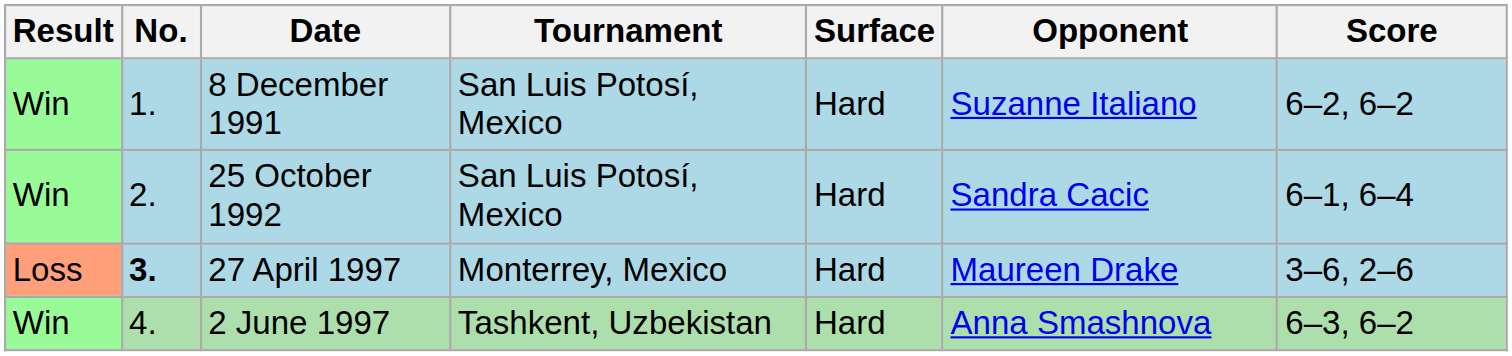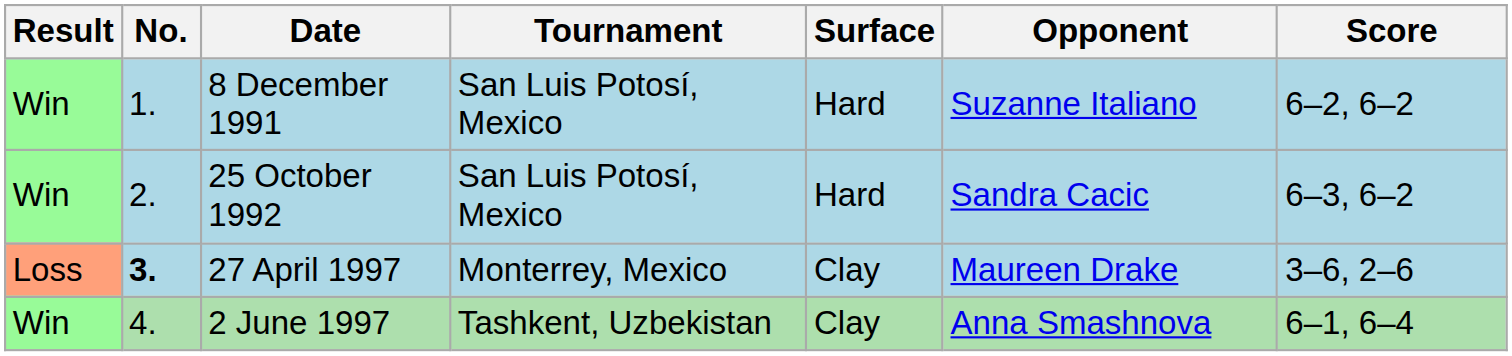 <table class="sortable wikitable" style="font-size:97%;">
 <tr>
 <th style="width:40px">Result</th>
 <th style="width:30px">No.</th>
 <th style="width:110px">Date</th>
 <th style="width:160px">Tournament</th>
 <th style="width:50px">Surface</th>
 <th style="width:150px">Opponent</th>
 <th style="width:100px" class="unsortable">Score</th>
 </tr>
 <tr style="background:lightblue;">
 <td style="background:#98fb98;">Win</td>
 <td>1.</td>
 <td>8 December 1991</td>
 <td>San Luis Potosí, Mexico</td>
 <td>Hard</td>
 <td> <a href='#'>Suzanne Italiano</a></td>
 <td>6–2, 6–2</td>
 </tr>
 <tr style="background:lightblue;">
 <td style="background:#98fb98;">Win</td>
 <td>2.</td>
 <td>25 October 1992</td>
 <td>San Luis Potosí, Mexico</td>
 <td>Hard</td>
 <td> <a href='#'>Sandra Cacic</a></td>
-<td>6–1, 6–4</td>
+<td>6–3, 6–2</td>
 </tr>
 <tr style="background:lightblue;">
 <td style="background:#ffa07a;">Loss</td>
 <td><strong>3.</strong></td>
 <td>27 April 1997</td>
 <td>Monterrey, Mexico</td>
-<td>Hard</td>
+<td>Clay</td>
 <td> <a href='#'>Maureen Drake</a></td>
 <td>3–6, 2–6</td>
 </tr>
 <tr style="background:#addfad;">
 <td style="background:#98fb98;">Win</td>
 <td>4.</td>
 <td>2 June 1997</td>
 <td>Tashkent, Uzbekistan</td>
-<td>Hard</td>
+<td>Clay</td>
 <td> <a href='#'>Anna Smashnova</a></td>
-<td>6–3, 6–2</td>
+<td>6–1, 6–4</td>
 </tr>
 </table>
